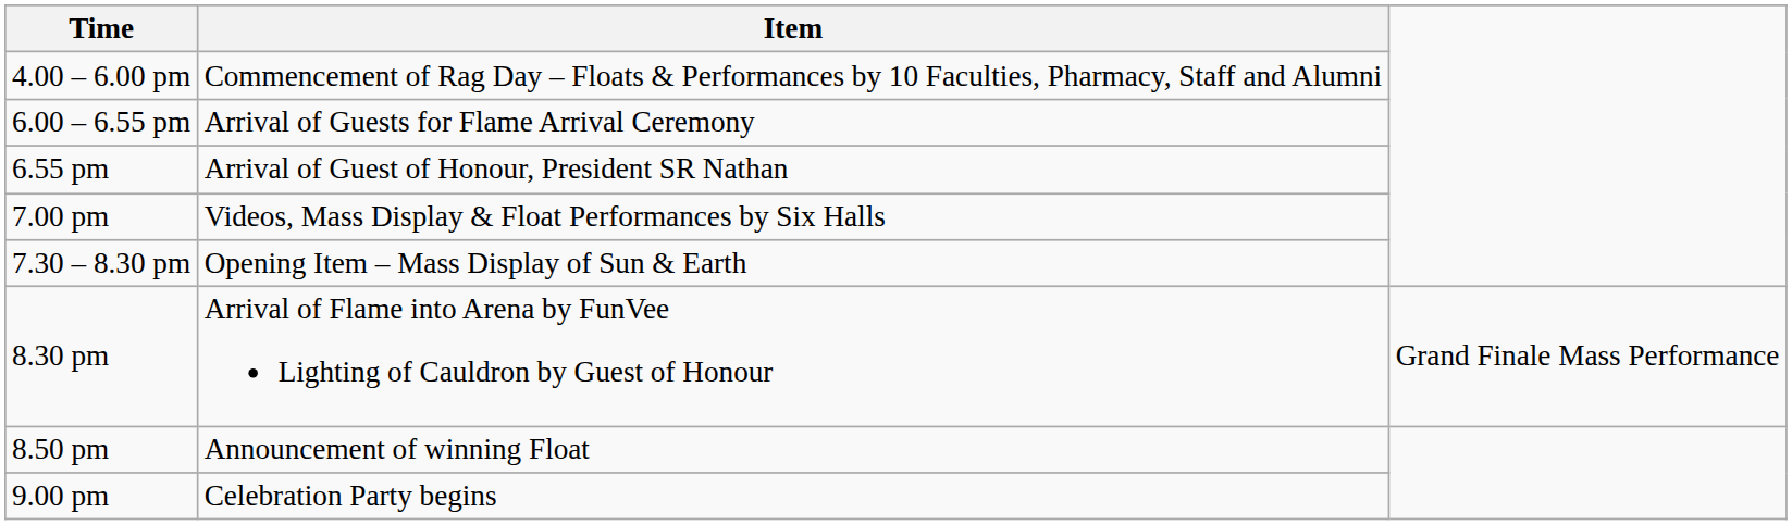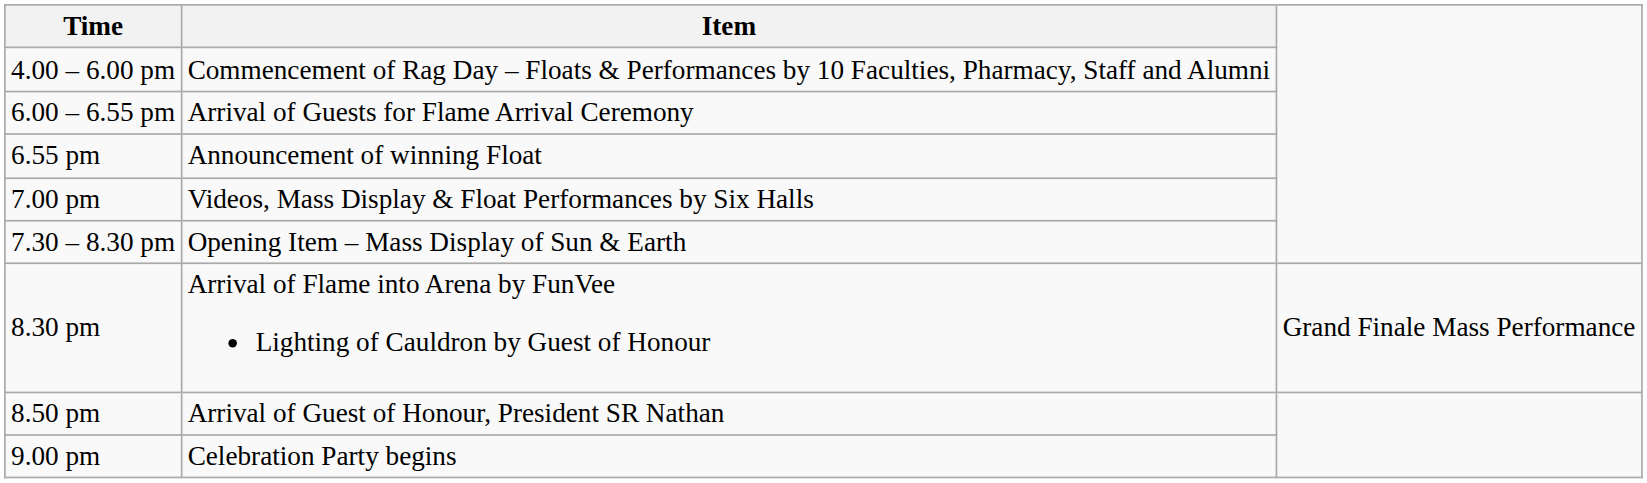 <table class="wikitable">
 <tr>
 <th>Time</th>
 <th>Item</th>
 </tr>
 <tr>
 <td>4.00 – 6.00 pm</td>
 <td>Commencement of Rag Day – Floats & Performances by 10 Faculties, Pharmacy, Staff and Alumni</td>
 </tr>
 <tr>
 <td>6.00 – 6.55 pm</td>
 <td>Arrival of Guests for Flame Arrival Ceremony</td>
 </tr>
 <tr>
 <td>6.55 pm</td>
-<td>Arrival of Guest of Honour, President SR Nathan</td>
+<td>Announcement of winning Float</td>
 </tr>
 <tr>
 <td>7.00 pm</td>
 <td>Videos, Mass Display & Float Performances by Six Halls</td>
 </tr>
 <tr>
 <td>7.30 – 8.30 pm</td>
 <td>Opening Item – Mass Display of Sun & Earth</td>
 </tr>
 <tr>
 <td>8.30 pm</td>
 <td>Arrival of Flame into Arena by FunVee<br><ul><li>Lighting of Cauldron by Guest of Honour</li></ul></td>
 <td>Grand Finale Mass Performance</td>
 </tr>
 <tr>
 <td>8.50 pm</td>
-<td>Announcement of winning Float</td>
+<td>Arrival of Guest of Honour, President SR Nathan</td>
 </tr>
 <tr>
 <td>9.00 pm</td>
 <td>Celebration Party begins</td>
 </tr>
 </table>
